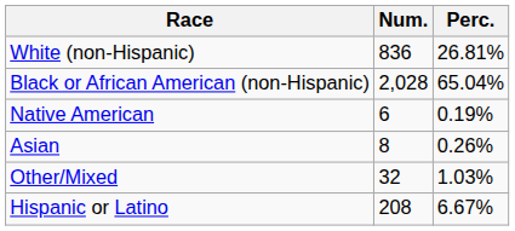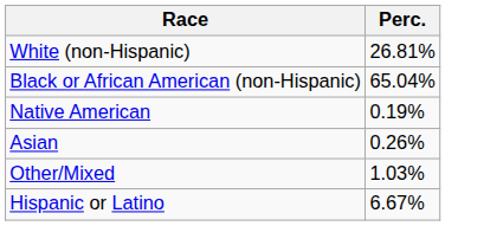 <table class="wikitable">
 <tr>
 <th>Race</th>
-<th>Num.</th>
 <th>Perc.</th>
 </tr>
 <tr>
 <td><a href='#'>White</a> (non-Hispanic)</td>
-<td>836</td>
 <td>26.81%</td>
 </tr>
 <tr>
 <td><a href='#'>Black or African American</a> (non-Hispanic)</td>
-<td>2,028</td>
 <td>65.04%</td>
 </tr>
 <tr>
 <td><a href='#'>Native American</a></td>
-<td>6</td>
 <td>0.19%</td>
 </tr>
 <tr>
 <td><a href='#'>Asian</a></td>
-<td>8</td>
 <td>0.26%</td>
 </tr>
 <tr>
 <td><a href='#'>Other/Mixed</a></td>
-<td>32</td>
 <td>1.03%</td>
 </tr>
 <tr>
 <td><a href='#'>Hispanic</a> or <a href='#'>Latino</a></td>
-<td>208</td>
 <td>6.67%</td>
 </tr>
 </table>
